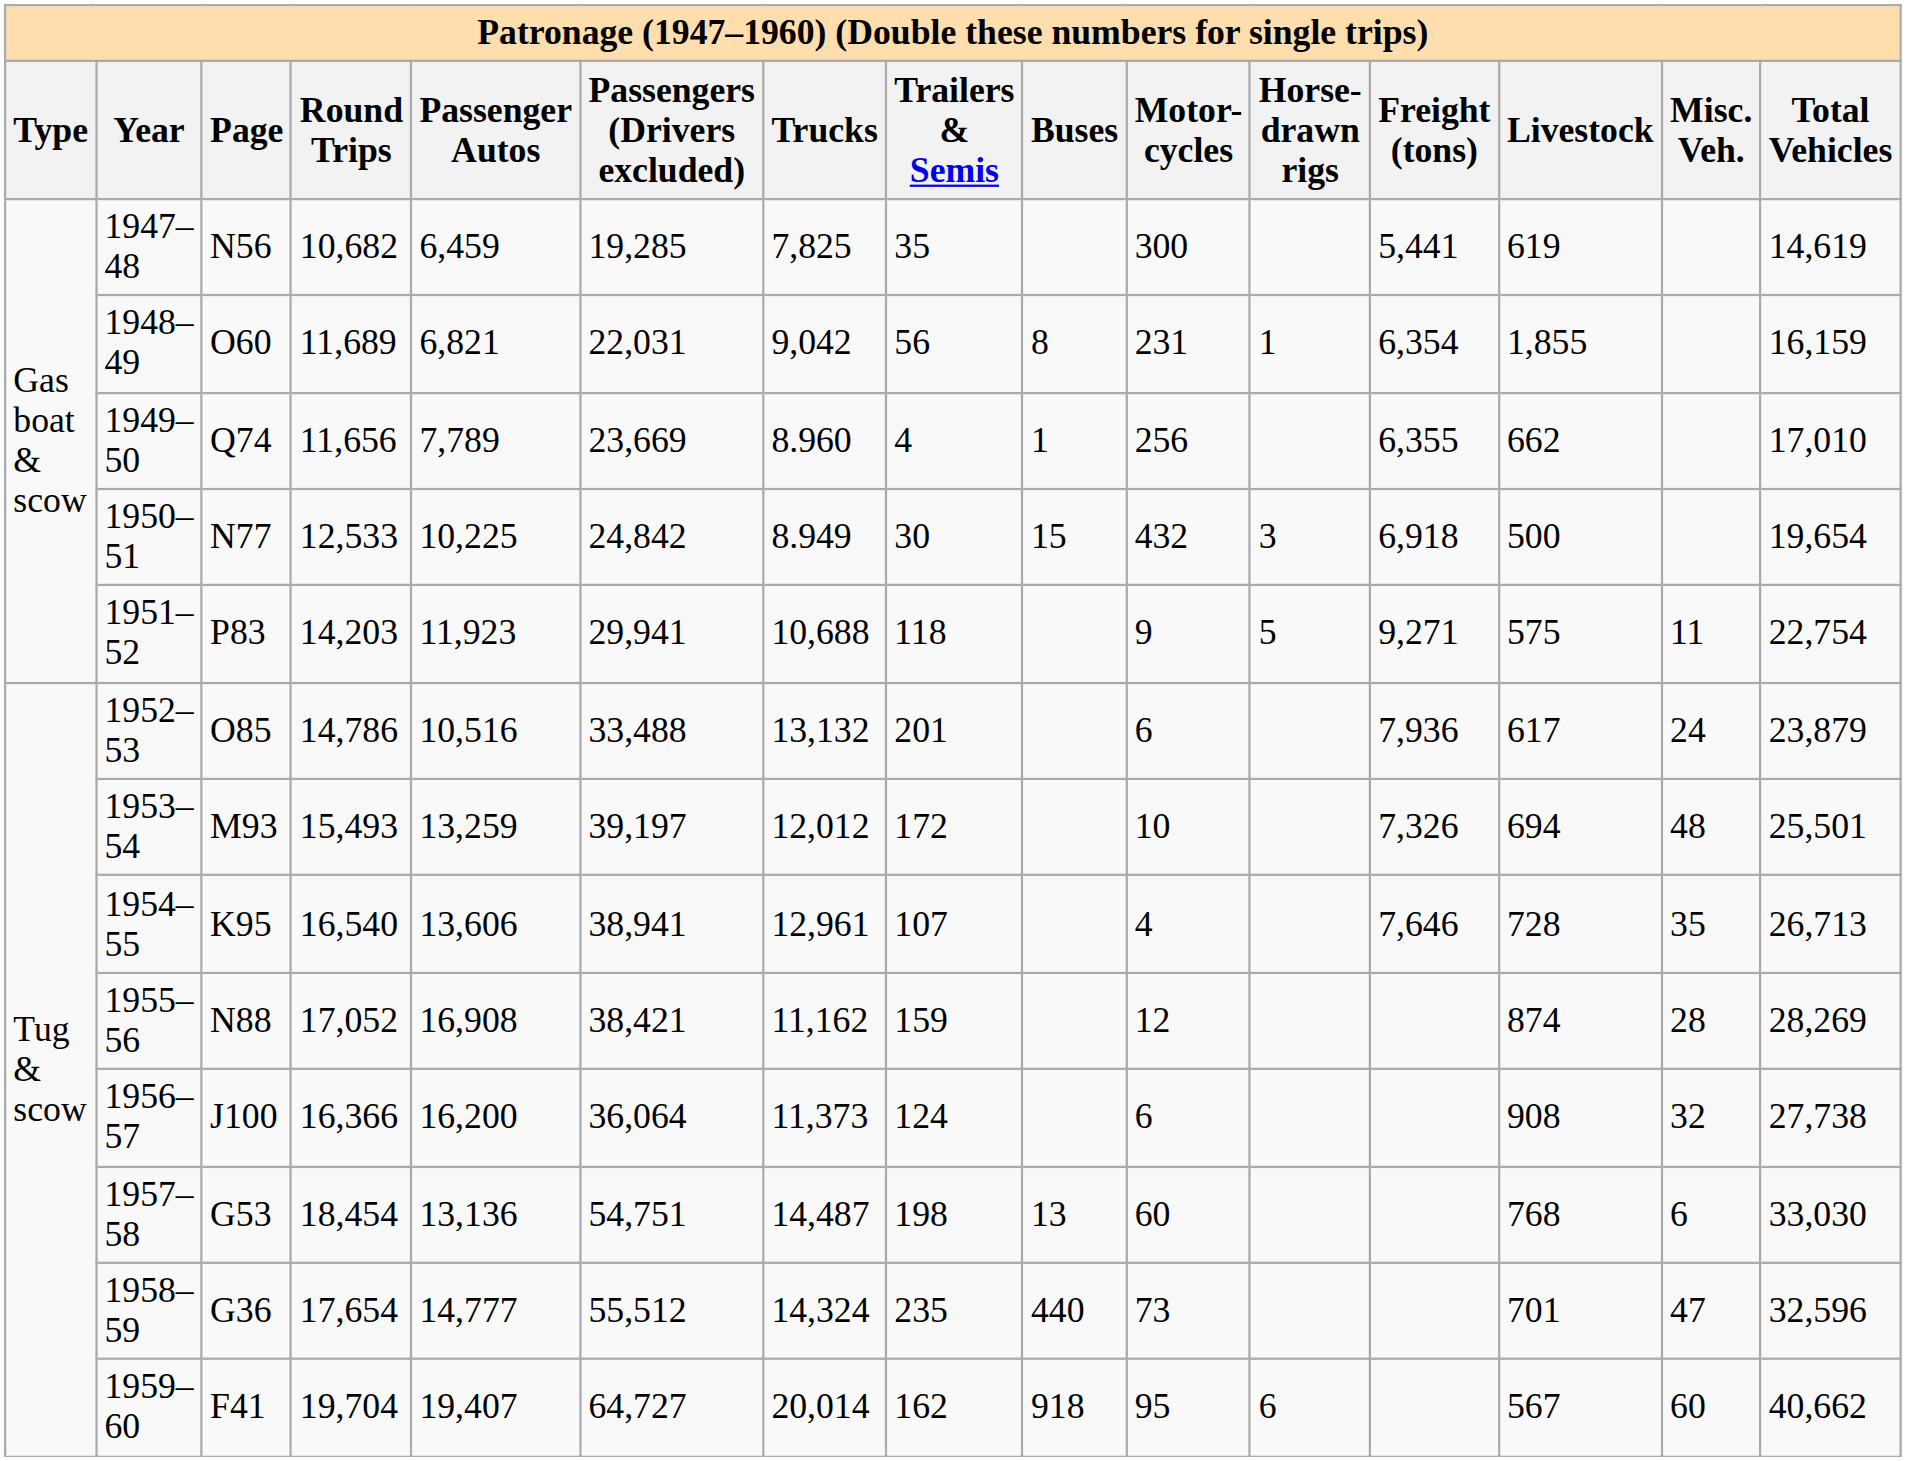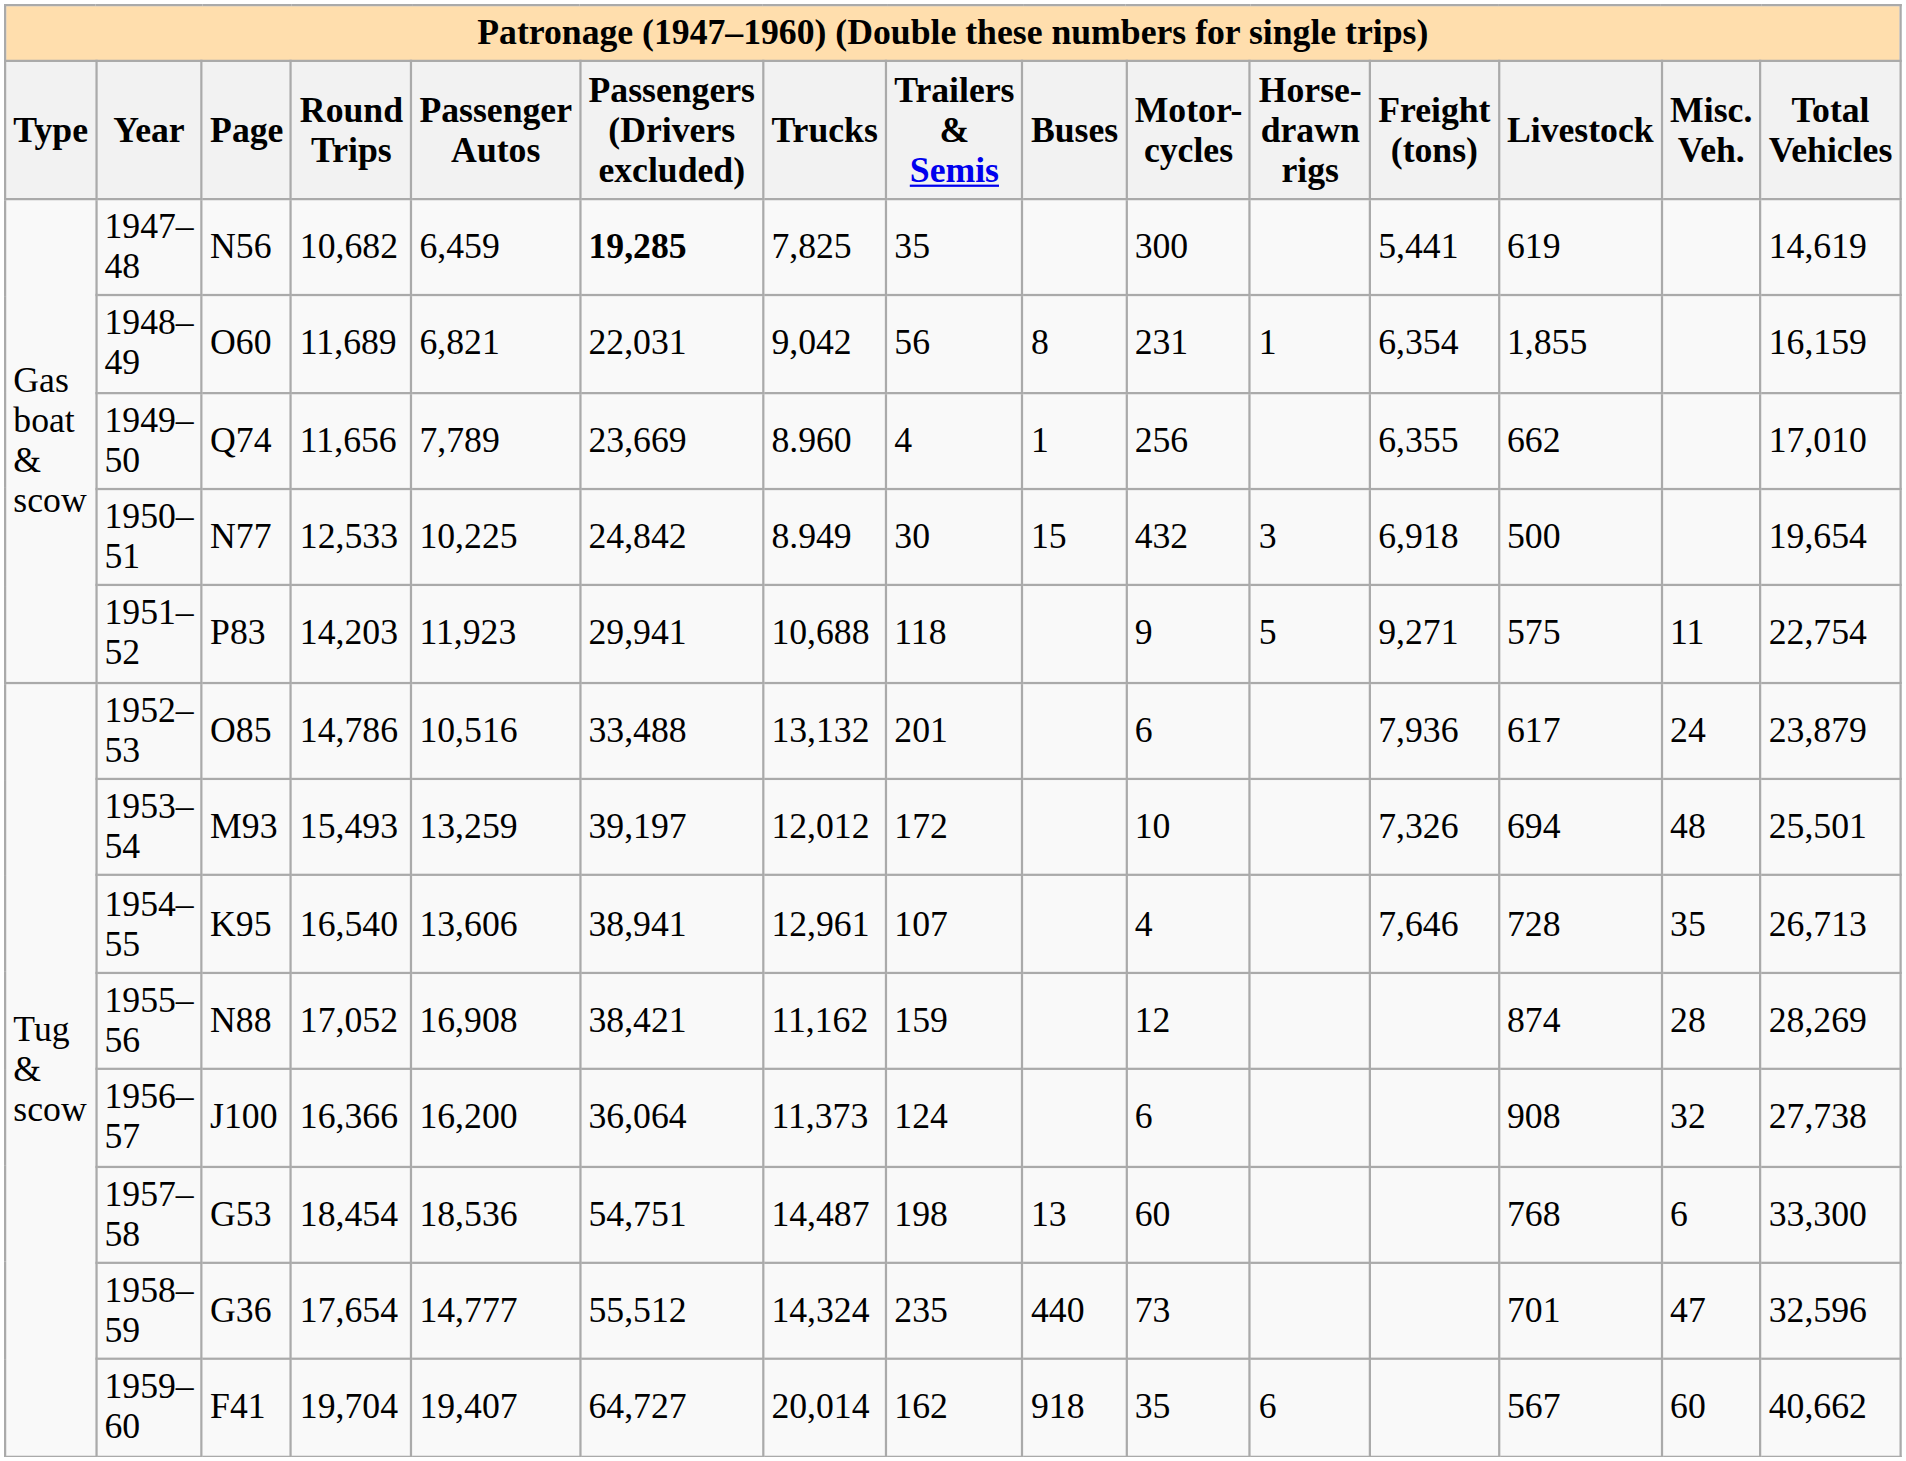 <table class="wikitable">
 <tr>
 <th colspan="15" style="background:#ffdead;">Patronage (1947–1960) (Double these numbers for single trips)</th>
 </tr>
 <tr>
 <th>Type</th>
 <th>Year</th>
 <th>Page</th>
 <th>Round <br> Trips</th>
 <th>Passenger <br> Autos</th>
 <th>Passengers <br> (Drivers <br> excluded)</th>
 <th>Trucks</th>
 <th>Trailers <br> & <a href='#'>Semis</a></th>
 <th>Buses</th>
 <th>Motor- <br> cycles</th>
 <th>Horse- <br> drawn <br> rigs</th>
 <th>Freight <br> (tons)</th>
 <th>Livestock</th>
 <th>Misc. <br> Veh.</th>
 <th>Total <br> Vehicles</th>
 </tr>
 <tr>
 <td rowspan=5>Gas <br> boat <br> & scow</td>
 <td>1947–48</td>
 <td>N56</td>
 <td>10,682</td>
 <td>6,459</td>
-<td>19,285</td>
+<td><strong>19,285</strong></td>
 <td>7,825</td>
 <td>35</td>
 <td></td>
 <td>300</td>
 <td></td>
 <td>5,441</td>
 <td>619</td>
 <td></td>
 <td>14,619</td>
 </tr>
 <tr>
 <td>1948–49</td>
 <td>O60</td>
 <td>11,689</td>
 <td>6,821</td>
 <td>22,031</td>
 <td>9,042</td>
 <td>56</td>
 <td>8</td>
 <td>231</td>
 <td>1</td>
 <td>6,354</td>
 <td>1,855</td>
 <td></td>
 <td>16,159</td>
 </tr>
 <tr>
 <td>1949–50</td>
 <td>Q74</td>
 <td>11,656</td>
 <td>7,789</td>
 <td>23,669</td>
 <td>8.960</td>
 <td>4</td>
 <td>1</td>
 <td>256</td>
 <td></td>
 <td>6,355</td>
 <td>662</td>
 <td></td>
 <td>17,010</td>
 </tr>
 <tr>
 <td>1950–51</td>
 <td>N77</td>
 <td>12,533</td>
 <td>10,225</td>
 <td>24,842</td>
 <td>8.949</td>
 <td>30</td>
 <td>15</td>
 <td>432</td>
 <td>3</td>
 <td>6,918</td>
 <td>500</td>
 <td></td>
 <td>19,654</td>
 </tr>
 <tr>
 <td>1951–52</td>
 <td>P83</td>
 <td>14,203</td>
 <td>11,923</td>
 <td>29,941</td>
 <td>10,688</td>
 <td>118</td>
 <td></td>
 <td>9</td>
 <td>5</td>
 <td>9,271</td>
 <td>575</td>
 <td>11</td>
 <td>22,754</td>
 </tr>
 <tr>
 <td rowspan=8>Tug <br> & scow</td>
 <td>1952–53</td>
 <td>O85</td>
 <td>14,786</td>
 <td>10,516</td>
 <td>33,488</td>
 <td>13,132</td>
 <td>201</td>
 <td></td>
 <td>6</td>
 <td></td>
 <td>7,936</td>
 <td>617</td>
 <td>24</td>
 <td>23,879</td>
 </tr>
 <tr>
 <td>1953–54</td>
 <td>M93</td>
 <td>15,493</td>
 <td>13,259</td>
 <td>39,197</td>
 <td>12,012</td>
 <td>172</td>
 <td></td>
 <td>10</td>
 <td></td>
 <td>7,326</td>
 <td>694</td>
 <td>48</td>
 <td>25,501</td>
 </tr>
 <tr>
 <td>1954–55</td>
 <td>K95</td>
 <td>16,540</td>
 <td>13,606</td>
 <td>38,941</td>
 <td>12,961</td>
 <td>107</td>
 <td></td>
 <td>4</td>
 <td></td>
 <td>7,646</td>
 <td>728</td>
 <td>35</td>
 <td>26,713</td>
 </tr>
 <tr>
 <td>1955–56</td>
 <td>N88</td>
 <td>17,052</td>
 <td>16,908</td>
 <td>38,421</td>
 <td>11,162</td>
 <td>159</td>
 <td></td>
 <td>12</td>
 <td></td>
 <td></td>
 <td>874</td>
 <td>28</td>
 <td>28,269</td>
 </tr>
 <tr>
 <td>1956–57</td>
 <td>J100</td>
 <td>16,366</td>
 <td>16,200</td>
 <td>36,064</td>
 <td>11,373</td>
 <td>124</td>
 <td></td>
 <td>6</td>
 <td></td>
 <td></td>
 <td>908</td>
 <td>32</td>
 <td>27,738</td>
 </tr>
 <tr>
 <td>1957–58</td>
 <td>G53</td>
 <td>18,454</td>
-<td>13,136</td>
+<td>18,536</td>
 <td>54,751</td>
 <td>14,487</td>
 <td>198</td>
 <td>13</td>
 <td>60</td>
 <td></td>
 <td></td>
 <td>768</td>
 <td>6</td>
-<td>33,030</td>
+<td>33,300</td>
 </tr>
 <tr>
 <td>1958–59</td>
 <td>G36</td>
 <td>17,654</td>
 <td>14,777</td>
 <td>55,512</td>
 <td>14,324</td>
 <td>235</td>
 <td>440</td>
 <td>73</td>
 <td></td>
 <td></td>
 <td>701</td>
 <td>47</td>
 <td>32,596</td>
 </tr>
 <tr>
 <td>1959–60</td>
 <td>F41</td>
 <td>19,704</td>
 <td>19,407</td>
 <td>64,727</td>
 <td>20,014</td>
 <td>162</td>
 <td>918</td>
-<td>95</td>
+<td>35</td>
 <td>6</td>
 <td></td>
 <td>567</td>
 <td>60</td>
 <td>40,662</td>
 </tr>
 </table>
